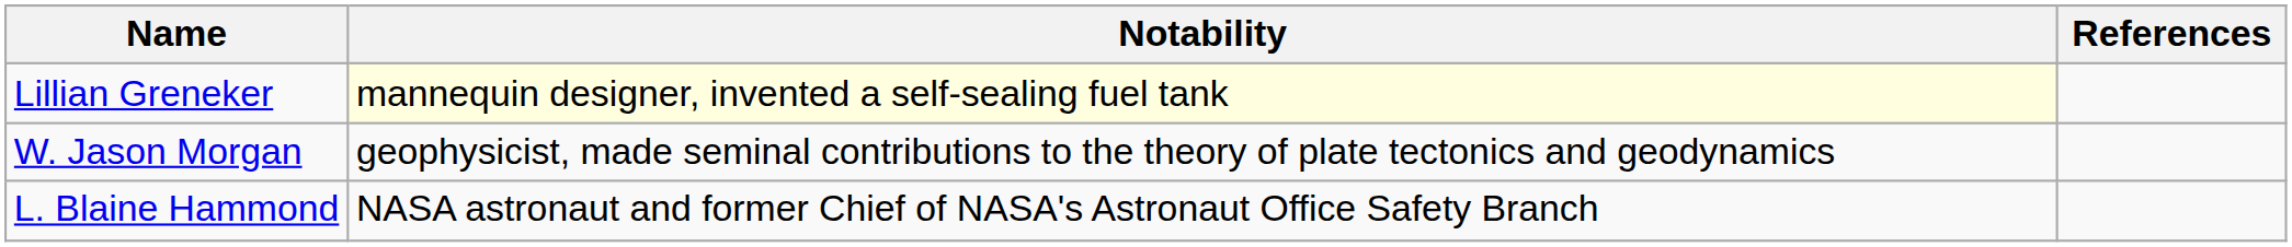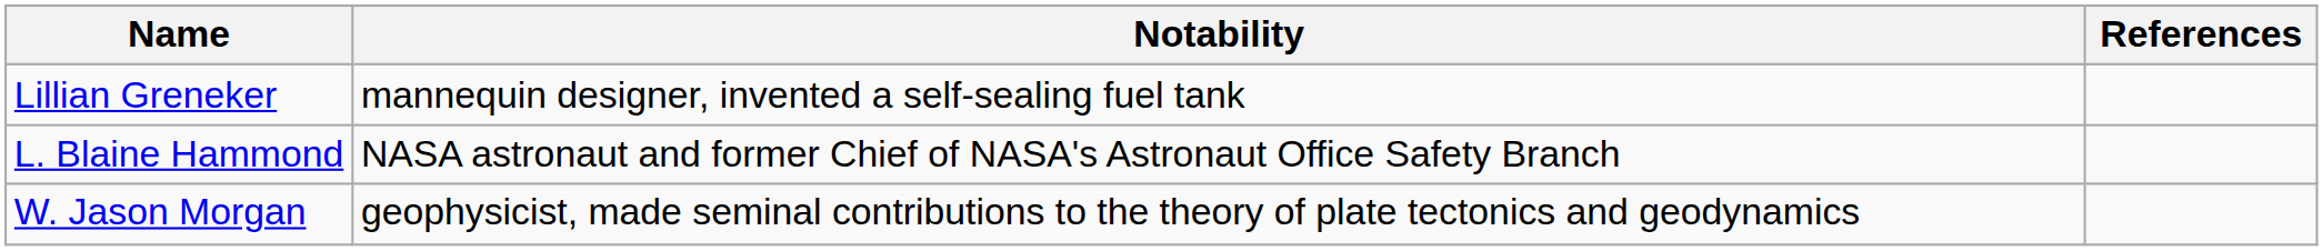 <table class="wikitable sortable">
 <tr>
 <th style="width:15%;">Name</th>
 <th style="width:75%;">Notability</th>
 <th style="width:10%;" class="unsortable">References</th>
 </tr>
 <tr>
 <td><a href='#'>Lillian Greneker</a></td>
-<td style="background: lightyellow;">mannequin designer, invented a self-sealing fuel tank</td>
+<td>mannequin designer, invented a self-sealing fuel tank</td>
+<td></td>
+</tr>
+<tr>
+<td><a href='#'>L. Blaine Hammond</a></td>
+<td>NASA astronaut and former Chief of NASA's Astronaut Office Safety Branch</td>
 <td></td>
 </tr>
 <tr>
 <td><a href='#'>W. Jason Morgan</a></td>
 <td>geophysicist, made seminal contributions to the theory of plate tectonics and geodynamics</td>
 <td></td>
 </tr>
-<tr>
-<td><a href='#'>L. Blaine Hammond</a></td>
-<td>NASA astronaut and former Chief of NASA's Astronaut Office Safety Branch</td>
-<td></td>
-</tr>
 </table>
